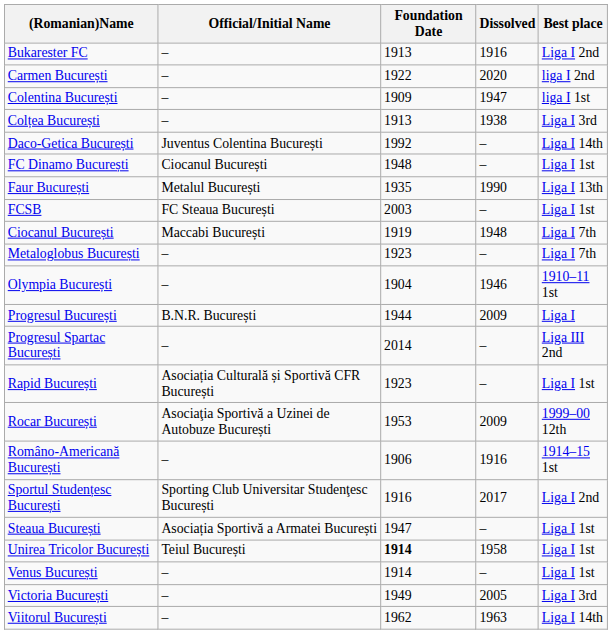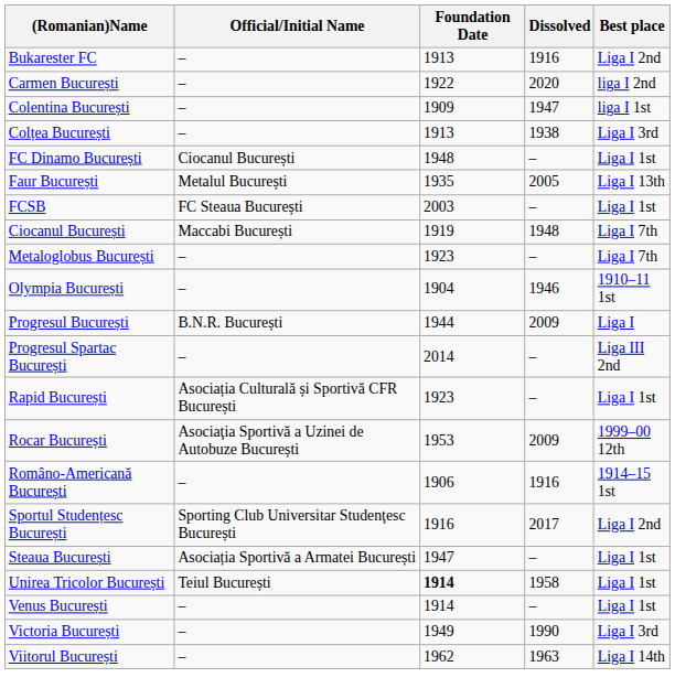 <table class="wikitable sortable mw-collapsible" style=" font-size: 87%;">
 <tr>
 <th>(Romanian)Name</th>
 <th>Official/Initial Name</th>
 <th>Foundation Date</th>
 <th>Dissolved</th>
 <th>Best place</th>
 </tr>
 <tr>
 <td><a href='#'>Bukarester FC</a></td>
 <td>–</td>
 <td>1913</td>
 <td>1916</td>
 <td><a href='#'>Liga I</a> 2nd</td>
 </tr>
 <tr>
 <td><a href='#'>Carmen București</a></td>
 <td>–</td>
 <td>1922</td>
 <td>2020</td>
 <td><a href='#'>liga I</a> 2nd</td>
 </tr>
 <tr>
 <td><a href='#'>Colentina București</a></td>
 <td>–</td>
 <td>1909</td>
 <td>1947</td>
 <td><a href='#'>liga I</a> 1st</td>
 </tr>
 <tr>
 <td><a href='#'>Colțea București</a></td>
 <td>–</td>
 <td>1913</td>
 <td>1938</td>
 <td><a href='#'>Liga I</a> 3rd</td>
 </tr>
 <tr>
-<td><a href='#'>Daco-Getica București</a></td>
-<td>Juventus Colentina București</td>
-<td>1992</td>
-<td>–</td>
-<td><a href='#'>Liga I</a> 14th</td>
-</tr>
-<tr>
 <td><a href='#'>FC Dinamo București</a></td>
 <td>Ciocanul București</td>
 <td>1948</td>
 <td>–</td>
 <td><a href='#'>Liga I</a> 1st</td>
 </tr>
 <tr>
 <td><a href='#'>Faur București</a></td>
 <td>Metalul București</td>
 <td>1935</td>
-<td>1990</td>
+<td>2005</td>
 <td><a href='#'>Liga I</a> 13th</td>
 </tr>
 <tr>
 <td><a href='#'>FCSB</a></td>
 <td>FC Steaua București</td>
 <td>2003</td>
 <td>–</td>
 <td><a href='#'>Liga I</a> 1st</td>
 </tr>
 <tr>
 <td><a href='#'>Ciocanul București</a></td>
 <td>Maccabi București</td>
 <td>1919</td>
 <td>1948</td>
 <td><a href='#'>Liga I</a> 7th</td>
 </tr>
 <tr>
 <td><a href='#'>Metaloglobus București</a></td>
 <td>–</td>
 <td>1923</td>
 <td>–</td>
 <td><a href='#'>Liga I</a> 7th</td>
 </tr>
 <tr>
 <td><a href='#'>Olympia București</a></td>
 <td>–</td>
 <td>1904</td>
 <td>1946</td>
 <td><a href='#'>1910–11</a> 1st</td>
 </tr>
 <tr>
 <td><a href='#'>Progresul București</a></td>
 <td>B.N.R. București</td>
 <td>1944</td>
 <td>2009</td>
 <td><a href='#'>Liga I</a></td>
 </tr>
 <tr>
 <td><a href='#'>Progresul Spartac București</a></td>
 <td>–</td>
 <td>2014</td>
 <td>–</td>
 <td><a href='#'>Liga III</a> 2nd</td>
 </tr>
 <tr>
 <td><a href='#'>Rapid București</a></td>
 <td>Asociația Culturală și Sportivă CFR București</td>
 <td>1923</td>
 <td>–</td>
 <td><a href='#'>Liga I</a> 1st</td>
 </tr>
 <tr>
 <td><a href='#'>Rocar București</a></td>
 <td>Asociaţia Sportivă a Uzinei de Autobuze București</td>
 <td>1953</td>
 <td>2009</td>
 <td><a href='#'>1999–00</a> 12th</td>
 </tr>
 <tr>
 <td><a href='#'>Româno-Americană București</a></td>
 <td>–</td>
 <td>1906</td>
 <td>1916</td>
 <td><a href='#'>1914–15</a> 1st</td>
 </tr>
 <tr>
 <td><a href='#'>Sportul Studențesc București</a></td>
 <td>Sporting Club Universitar Studenţesc București</td>
 <td>1916</td>
 <td>2017</td>
 <td><a href='#'>Liga I</a> 2nd</td>
 </tr>
 <tr>
 <td><a href='#'>Steaua București</a></td>
 <td>Asociația Sportivă a Armatei București</td>
 <td>1947</td>
 <td>–</td>
 <td><a href='#'>Liga I</a> 1st</td>
 </tr>
 <tr>
 <td><a href='#'>Unirea Tricolor București</a></td>
 <td>Teiul București</td>
 <td><strong>1914</strong></td>
 <td>1958</td>
 <td><a href='#'>Liga I</a> 1st</td>
 </tr>
 <tr>
 <td><a href='#'>Venus București</a></td>
 <td>–</td>
 <td>1914</td>
 <td>–</td>
 <td><a href='#'>Liga I</a> 1st</td>
 </tr>
 <tr>
 <td><a href='#'>Victoria București</a></td>
 <td>–</td>
 <td>1949</td>
-<td>2005</td>
+<td>1990</td>
 <td><a href='#'>Liga I</a> 3rd</td>
 </tr>
 <tr>
 <td><a href='#'>Viitorul București</a></td>
 <td>–</td>
 <td>1962</td>
 <td>1963</td>
 <td><a href='#'>Liga I</a> 14th</td>
 </tr>
 </table>
